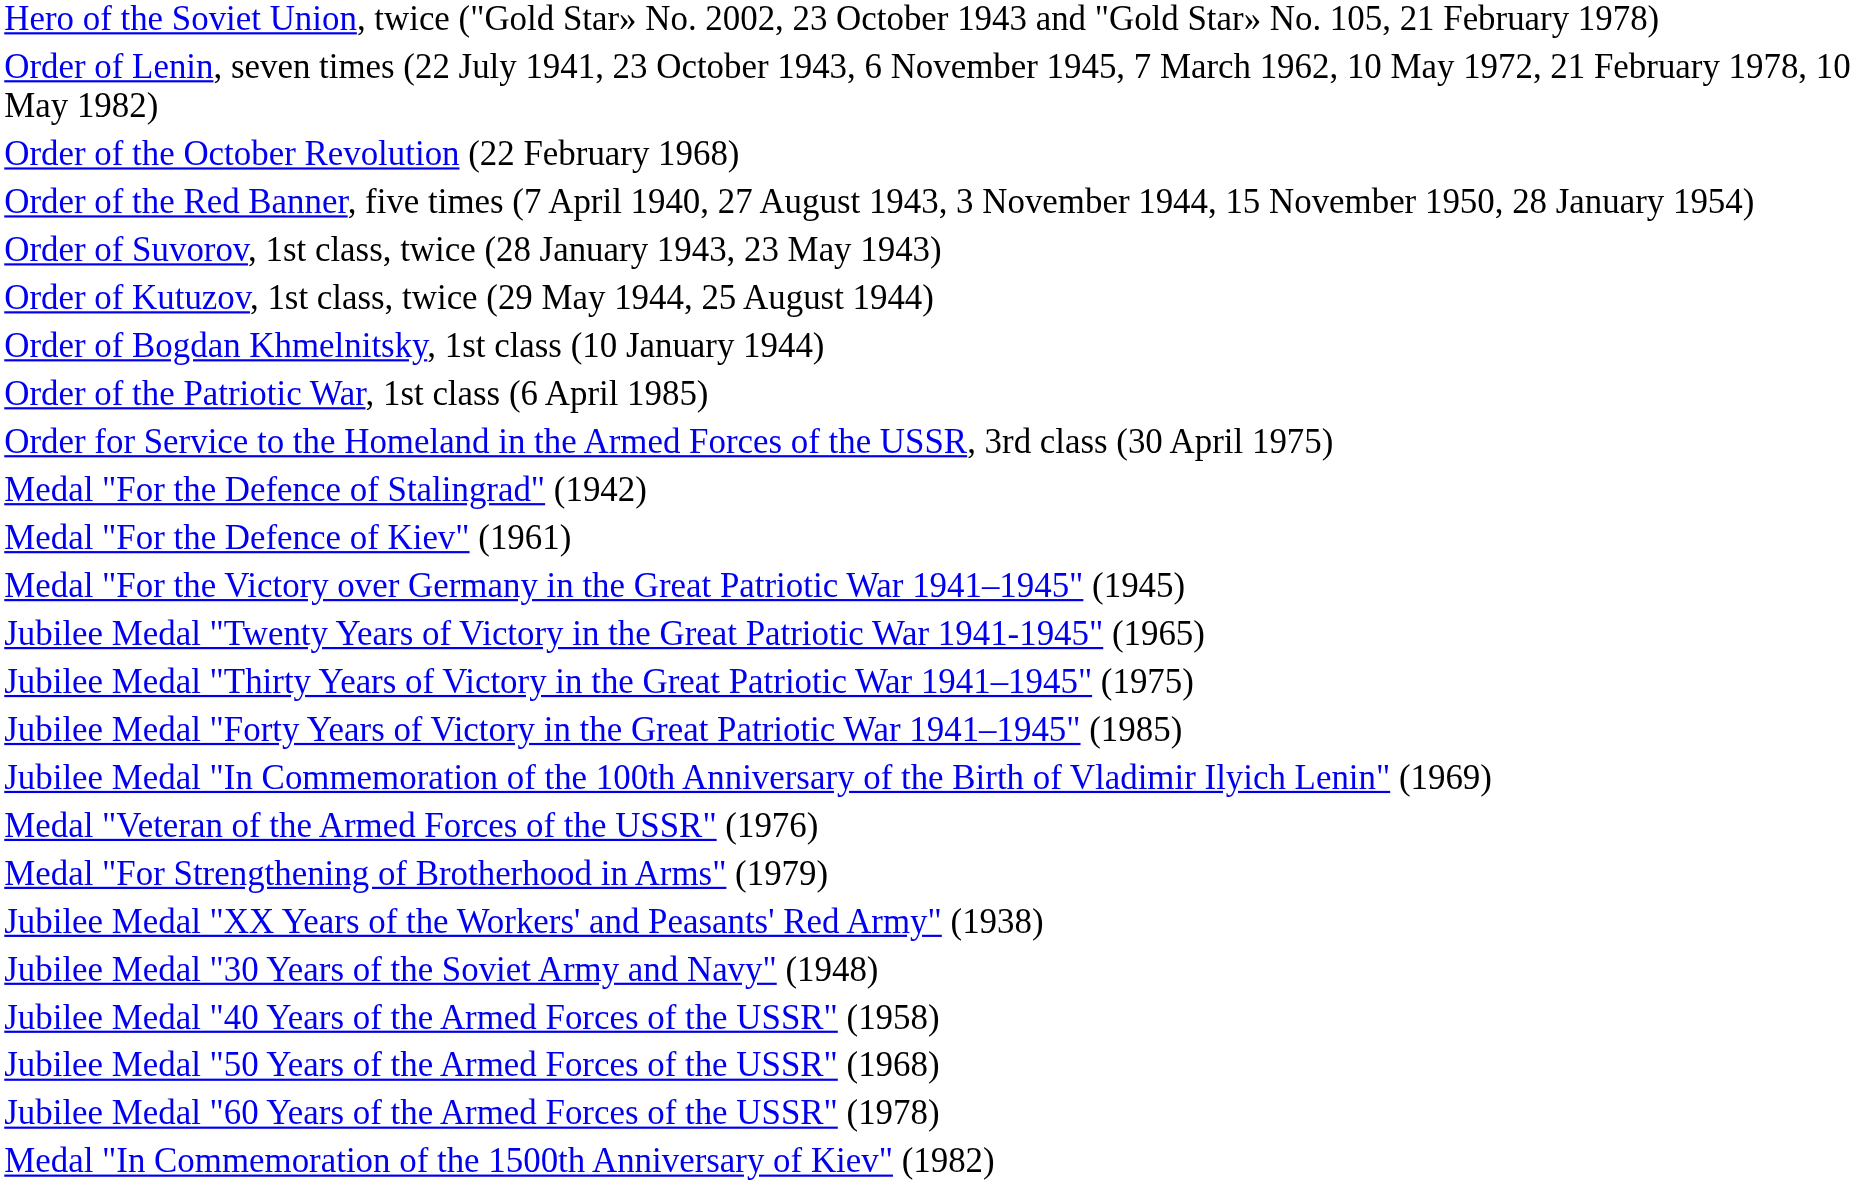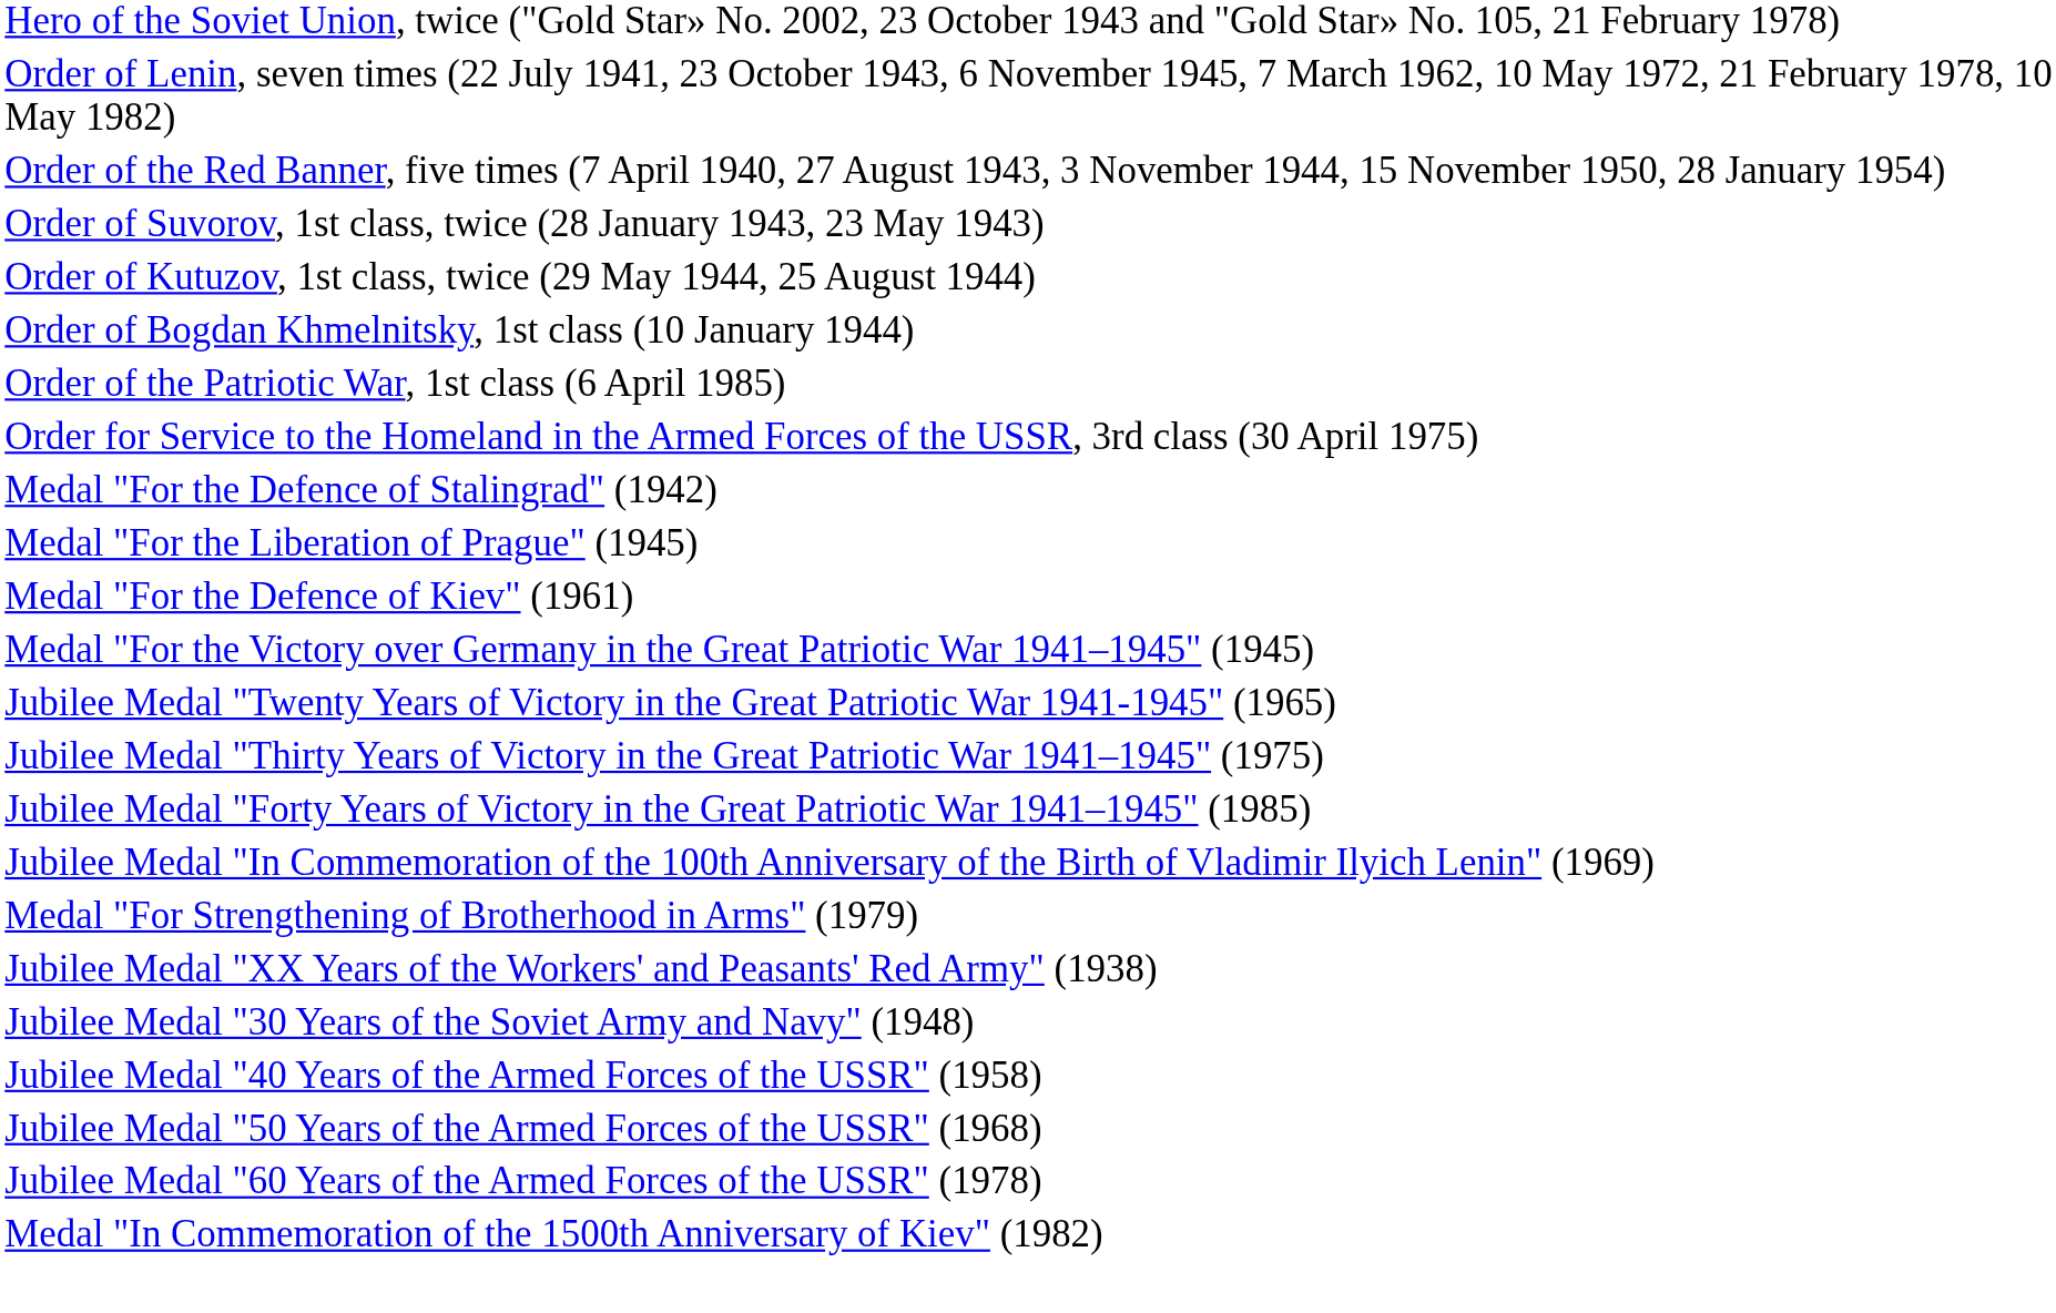 <table>
 <tr>
 <td> </td>
 <td><a href='#'>Hero of the Soviet Union</a>, twice ("Gold Star» No. 2002, 23 October 1943 and "Gold Star» No. 105, 21 February 1978)</td>
 </tr>
 <tr>
 <td></td>
 <td><a href='#'>Order of Lenin</a>, seven times (22 July 1941, 23 October 1943, 6 November 1945, 7 March 1962, 10 May 1972, 21 February 1978, 10 May 1982)</td>
-</tr>
-<tr>
-<td></td>
-<td><a href='#'>Order of the October Revolution</a> (22 February 1968)</td>
 </tr>
 <tr>
 <td></td>
 <td><a href='#'>Order of the Red Banner</a>, five times (7 April 1940, 27 August 1943, 3 November 1944, 15 November 1950, 28 January 1954)</td>
 </tr>
 <tr>
 <td></td>
 <td><a href='#'>Order of Suvorov</a>, 1st class, twice (28 January 1943, 23 May 1943)</td>
 </tr>
 <tr>
 <td></td>
 <td><a href='#'>Order of Kutuzov</a>, 1st class, twice (29 May 1944, 25 August 1944)</td>
 </tr>
 <tr>
 <td></td>
 <td><a href='#'>Order of Bogdan Khmelnitsky</a>, 1st class (10 January 1944)</td>
 </tr>
 <tr>
 <td></td>
 <td><a href='#'>Order of the Patriotic War</a>, 1st class (6 April 1985)</td>
 </tr>
 <tr>
 <td></td>
 <td><a href='#'>Order for Service to the Homeland in the Armed Forces of the USSR</a>, 3rd class (30 April 1975)</td>
 </tr>
 <tr>
 <td></td>
 <td><a href='#'>Medal "For the Defence of Stalingrad"</a> (1942)</td>
 </tr>
 <tr>
 <td></td>
+<td><a href='#'>Medal "For the Liberation of Prague"</a> (1945)</td>
+</tr>
+<tr>
+<td></td>
 <td><a href='#'>Medal "For the Defence of Kiev"</a> (1961)</td>
 </tr>
 <tr>
 <td></td>
 <td><a href='#'>Medal "For the Victory over Germany in the Great Patriotic War 1941–1945"</a> (1945)</td>
 </tr>
 <tr>
 <td></td>
 <td><a href='#'>Jubilee Medal "Twenty Years of Victory in the Great Patriotic War 1941-1945"</a> (1965)</td>
 </tr>
 <tr>
 <td></td>
 <td><a href='#'>Jubilee Medal "Thirty Years of Victory in the Great Patriotic War 1941–1945"</a> (1975)</td>
 </tr>
 <tr>
 <td></td>
 <td><a href='#'>Jubilee Medal "Forty Years of Victory in the Great Patriotic War 1941–1945"</a> (1985)</td>
 </tr>
 <tr>
 <td></td>
 <td><a href='#'>Jubilee Medal "In Commemoration of the 100th Anniversary of the Birth of Vladimir Ilyich Lenin"</a> (1969)</td>
-</tr>
-<tr>
-<td></td>
-<td><a href='#'>Medal "Veteran of the Armed Forces of the USSR"</a> (1976)</td>
 </tr>
 <tr>
 <td></td>
 <td><a href='#'>Medal "For Strengthening of Brotherhood in Arms"</a> (1979)</td>
 </tr>
 <tr>
 <td></td>
 <td><a href='#'>Jubilee Medal "XX Years of the Workers' and Peasants' Red Army"</a> (1938)</td>
 </tr>
 <tr>
 <td></td>
 <td><a href='#'>Jubilee Medal "30 Years of the Soviet Army and Navy"</a> (1948)</td>
 </tr>
 <tr>
 <td></td>
 <td><a href='#'>Jubilee Medal "40 Years of the Armed Forces of the USSR"</a> (1958)</td>
 </tr>
 <tr>
 <td></td>
 <td><a href='#'>Jubilee Medal "50 Years of the Armed Forces of the USSR"</a> (1968)</td>
 </tr>
 <tr>
 <td></td>
 <td><a href='#'>Jubilee Medal "60 Years of the Armed Forces of the USSR"</a> (1978)</td>
 </tr>
 <tr>
 <td></td>
 <td><a href='#'>Medal "In Commemoration of the 1500th Anniversary of Kiev"</a> (1982)</td>
 </tr>
 <tr>
 </tr>
 </table>
